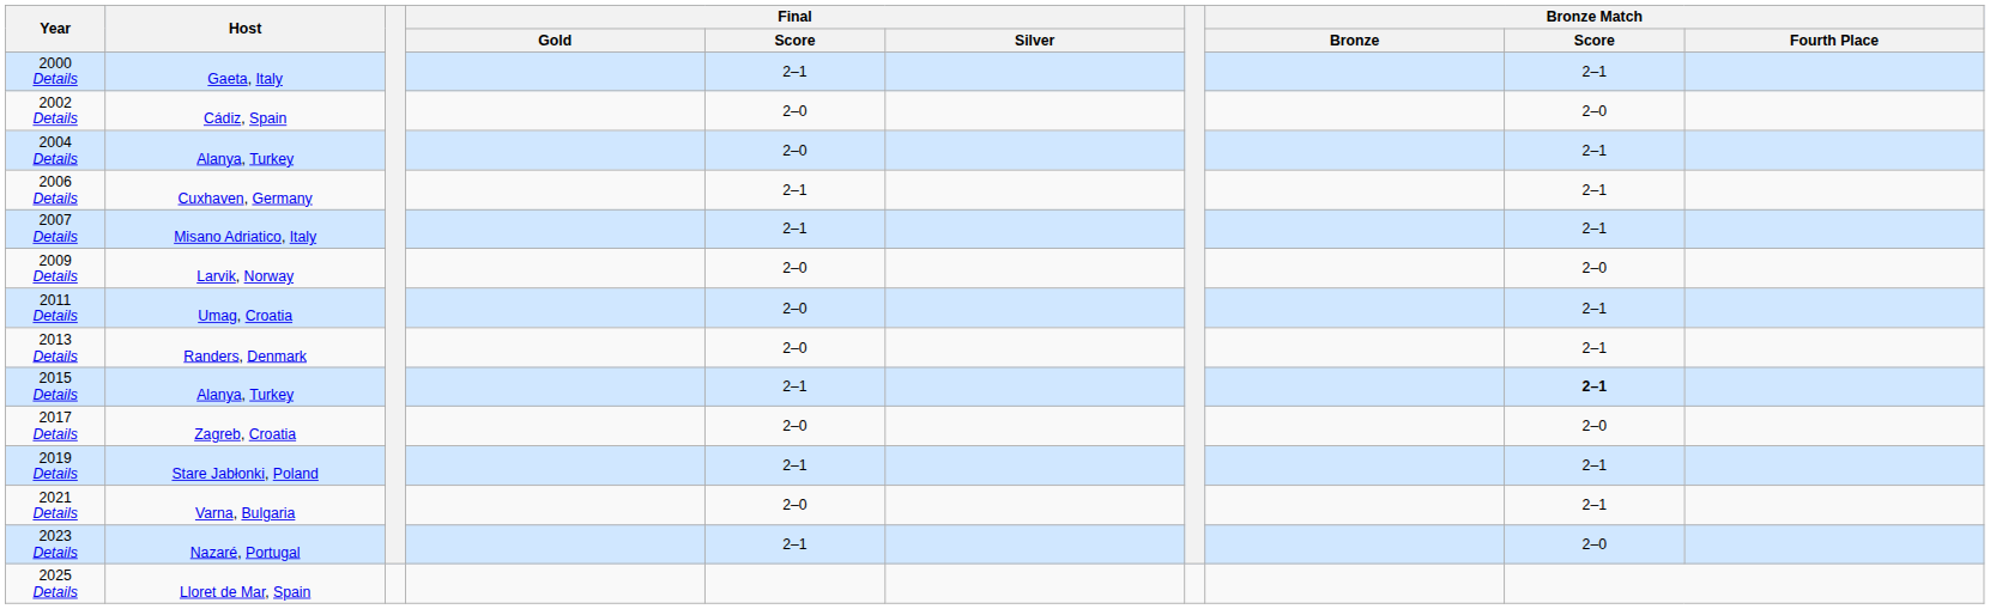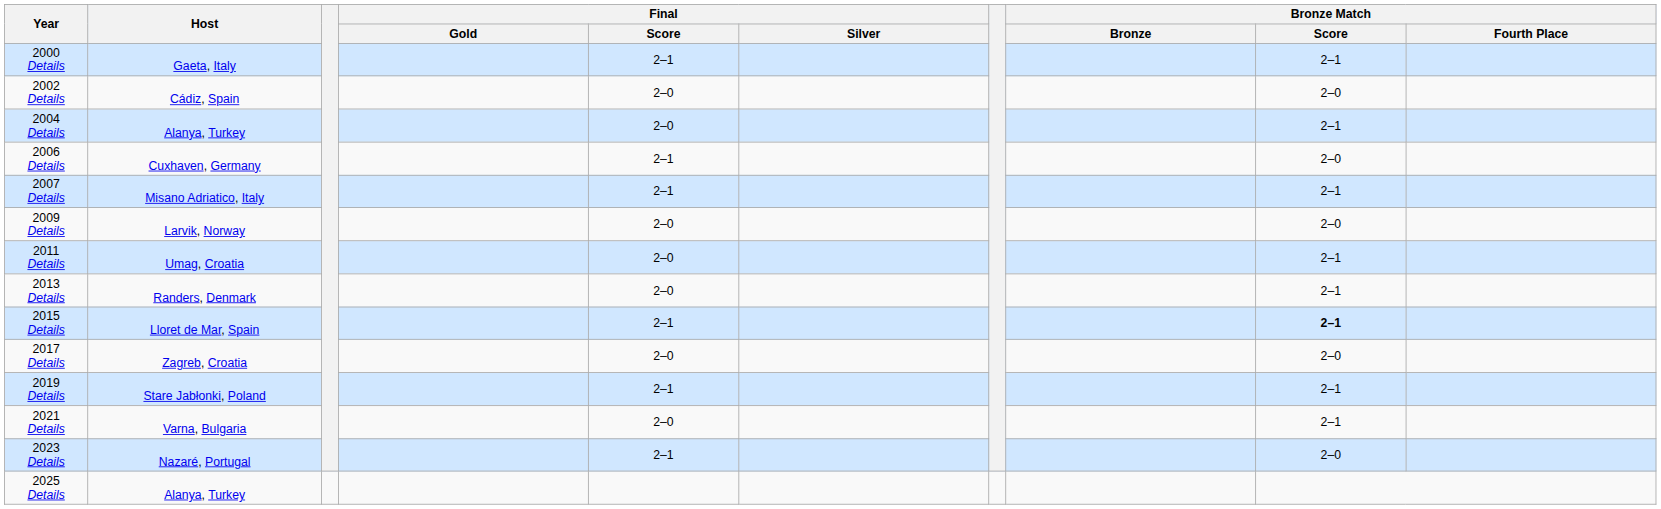 <table class="wikitable" style="font-size:90%; width: 98%; text-align: center;">
 <tr bgcolor=#C1D8FF>
 <th rowspan=2 width=5%>Year</th>
 <th rowspan=2 width=14%>Host</th>
 <th rowspan="15" width="1%" bgcolor="ffffff"></th>
 <th colspan=3>Final</th>
 <th width=1% rowspan=15 bgcolor=ffffff></th>
 <th colspan=3>Bronze Match</th>
 </tr>
 <tr bgcolor=#EFEFEF>
 <th width=15%>Gold</th>
 <th width=9%>Score</th>
 <th width=15%>Silver</th>
 <th width=15%>Bronze</th>
 <th width=9%>Score</th>
 <th width=15%>Fourth Place</th>
 </tr>
 <tr align=center bgcolor=#D0E7FF>
 <td>2000 <br> <em><a href='#'>Details</a></em></td>
 <td><br><a href='#'>Gaeta</a>, <a href='#'>Italy</a></td>
 <td><strong></strong></td>
 <td>2–1</td>
 <td></td>
 <td></td>
 <td>2–1</td>
 <td></td>
 </tr>
 <tr align=center>
 <td>2002 <br> <em><a href='#'>Details</a></em></td>
 <td><br><a href='#'>Cádiz</a>, <a href='#'>Spain</a></td>
 <td><strong></strong></td>
 <td>2–0</td>
 <td></td>
 <td></td>
 <td>2–0</td>
 <td></td>
 </tr>
 <tr align=center bgcolor=#D0E7FF>
 <td>2004 <br> <em><a href='#'>Details</a></em></td>
 <td><br><a href='#'>Alanya</a>, <a href='#'>Turkey</a></td>
 <td><strong></strong></td>
 <td>2–0</td>
 <td></td>
 <td></td>
 <td>2–1</td>
 <td></td>
 </tr>
 <tr align=center>
 <td>2006 <br> <em><a href='#'>Details</a></em></td>
 <td><br><a href='#'>Cuxhaven</a>, <a href='#'>Germany</a></td>
 <td><strong></strong></td>
 <td>2–1</td>
 <td></td>
 <td></td>
-<td>2–1</td>
+<td>2–0</td>
 <td></td>
 </tr>
 <tr align=center bgcolor=#D0E7FF>
 <td>2007 <br> <em><a href='#'>Details</a></em></td>
 <td><br><a href='#'>Misano Adriatico</a>, <a href='#'>Italy</a></td>
 <td><strong></strong></td>
 <td>2–1</td>
 <td></td>
 <td></td>
 <td>2–1</td>
 <td></td>
 </tr>
 <tr align=center>
 <td>2009 <br> <em><a href='#'>Details</a></em></td>
 <td><br><a href='#'>Larvik</a>, <a href='#'>Norway</a></td>
 <td><strong></strong></td>
 <td>2–0</td>
 <td></td>
 <td></td>
 <td>2–0</td>
 <td></td>
 </tr>
 <tr align=center bgcolor=#D0E7FF>
 <td>2011 <br> <em><a href='#'>Details</a></em></td>
 <td><br><a href='#'>Umag</a>, <a href='#'>Croatia</a></td>
 <td><strong></strong></td>
 <td>2–0</td>
 <td></td>
 <td></td>
 <td>2–1</td>
 <td></td>
 </tr>
 <tr align=center>
 <td>2013 <br> <em><a href='#'>Details</a></em></td>
 <td><br><a href='#'>Randers</a>, <a href='#'>Denmark</a></td>
 <td><strong></strong></td>
 <td>2–0</td>
 <td></td>
 <td></td>
 <td>2–1</td>
 <td></td>
 </tr>
 <tr align=center bgcolor=#D0E7FF>
 <td>2015 <br> <em><a href='#'>Details</a></em></td>
-<td><br><a href='#'>Alanya</a>, <a href='#'>Turkey</a></td>
+<td><br><a href='#'>Lloret de Mar</a>, <a href='#'>Spain</a></td>
 <td><strong></strong></td>
 <td>2–1</td>
 <td></td>
 <td></td>
 <td><strong>2–1</strong></td>
 <td></td>
 </tr>
 <tr align=center>
 <td>2017 <br> <em><a href='#'>Details</a></em></td>
 <td><br><a href='#'>Zagreb</a>, <a href='#'>Croatia</a></td>
 <td><strong></strong></td>
 <td>2–0</td>
 <td></td>
 <td></td>
 <td>2–0</td>
 <td></td>
 </tr>
 <tr align=center bgcolor=#D0E7FF>
 <td>2019 <br> <em><a href='#'>Details</a></em></td>
 <td><br><a href='#'>Stare Jabłonki</a>, <a href='#'>Poland</a></td>
 <td><strong></strong></td>
 <td>2–1</td>
 <td></td>
 <td></td>
 <td>2–1</td>
 <td></td>
 </tr>
 <tr align=center>
 <td>2021<br> <em><a href='#'>Details</a></em></td>
 <td><br><a href='#'>Varna</a>, <a href='#'>Bulgaria</a></td>
 <td><strong></strong></td>
 <td>2–0</td>
 <td></td>
 <td></td>
 <td>2–1</td>
 <td></td>
 </tr>
 <tr align=center  bgcolor=#D0E7FF>
 <td>2023<br> <em><a href='#'>Details</a></em></td>
 <td><br><a href='#'>Nazaré</a>, <a href='#'>Portugal</a></td>
 <td><strong></strong></td>
 <td>2–1</td>
 <td></td>
 <td></td>
 <td>2–0</td>
 <td></td>
 </tr>
 <tr align=center>
 <td>2025<br> <em><a href='#'>Details</a></em></td>
-<td><br><a href='#'>Lloret de Mar</a>, <a href='#'>Spain</a></td>
+<td><br><a href='#'>Alanya</a>, <a href='#'>Turkey</a></td>
 <td></td>
 <td></td>
 <td></td>
 <td></td>
 <td></td>
 <td></td>
 </tr>
 </table>
